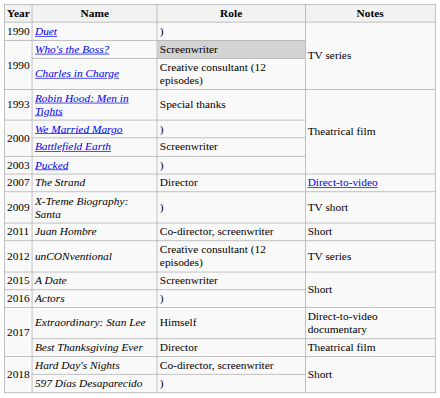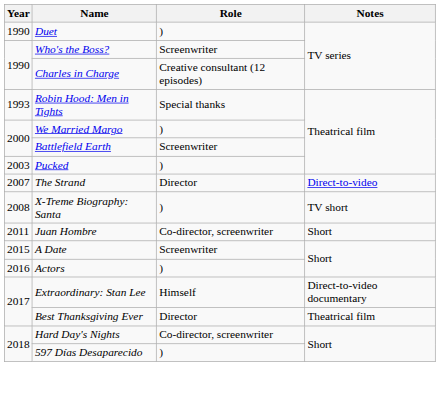 <table class="wikitable">
 <tr>
 <th>Year</th>
 <th>Name</th>
 <th>Role</th>
 <th>Notes</th>
 </tr>
 <tr>
 <td>1990</td>
 <td><em><a href='#'>Duet</a></em></td>
 <td>)</td>
 <td rowspan="3">TV series</td>
 </tr>
 <tr>
 <td rowspan="2">1990</td>
 <td><em><a href='#'>Who's the Boss?</a></em></td>
-<td style="background: lightgrey;">Screenwriter</td>
+<td>Screenwriter</td>
 </tr>
 <tr>
 <td><em><a href='#'>Charles in Charge</a></em></td>
 <td>Creative consultant (12 episodes)</td>
 </tr>
 <tr>
 <td>1993</td>
 <td><em><a href='#'>Robin Hood: Men in Tights</a></em></td>
 <td>Special thanks</td>
 <td rowspan="4">Theatrical film</td>
 </tr>
 <tr>
 <td rowspan="2">2000</td>
 <td><em><a href='#'>We Married Margo</a></em></td>
 <td>)</td>
 </tr>
 <tr>
 <td><em><a href='#'>Battlefield Earth</a></em></td>
 <td>Screenwriter</td>
 </tr>
 <tr>
 <td>2003</td>
 <td><em><a href='#'>Pucked</a></em></td>
 <td>)</td>
 </tr>
 <tr>
 <td>2007</td>
 <td><em>The Strand</em></td>
 <td>Director</td>
 <td><a href='#'>Direct-to-video</a></td>
 </tr>
 <tr>
-<td>2009</td>
+<td>2008</td>
 <td><em>X-Treme Biography: Santa</em></td>
 <td>)</td>
 <td>TV short</td>
 </tr>
 <tr>
 <td>2011</td>
 <td><em>Juan Hombre</em></td>
 <td>Co-director, screenwriter</td>
 <td>Short</td>
-</tr>
-<tr>
-<td>2012</td>
-<td><em>unCONventional</em></td>
-<td>Creative consultant (12 episodes)</td>
-<td>TV series</td>
 </tr>
 <tr>
 <td>2015</td>
 <td><em>A Date</em></td>
 <td>Screenwriter</td>
 <td rowspan="2">Short</td>
 </tr>
 <tr>
 <td>2016</td>
 <td><em>Actors</em></td>
 <td>)</td>
 </tr>
 <tr>
 <td rowspan="2">2017</td>
 <td><em>Extraordinary: Stan Lee</em></td>
 <td>Himself</td>
 <td>Direct-to-video documentary</td>
 </tr>
 <tr>
 <td><em>Best Thanksgiving Ever</em></td>
 <td>Director</td>
 <td>Theatrical film</td>
 </tr>
 <tr>
 <td rowspan="2">2018</td>
 <td><em>Hard Day's Nights</em></td>
 <td>Co-director, screenwriter</td>
 <td rowspan="2">Short</td>
 </tr>
 <tr>
 <td><em>597 Días Desaparecido</em></td>
 <td>)</td>
 </tr>
 </table>
